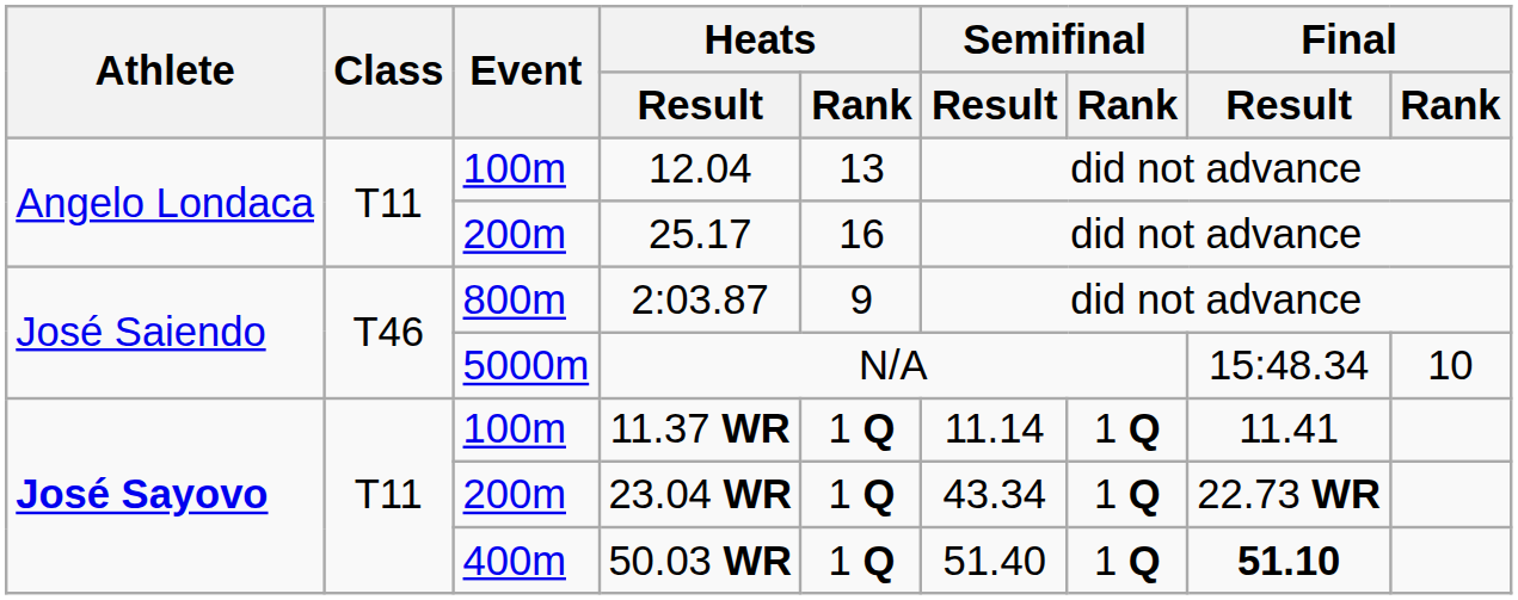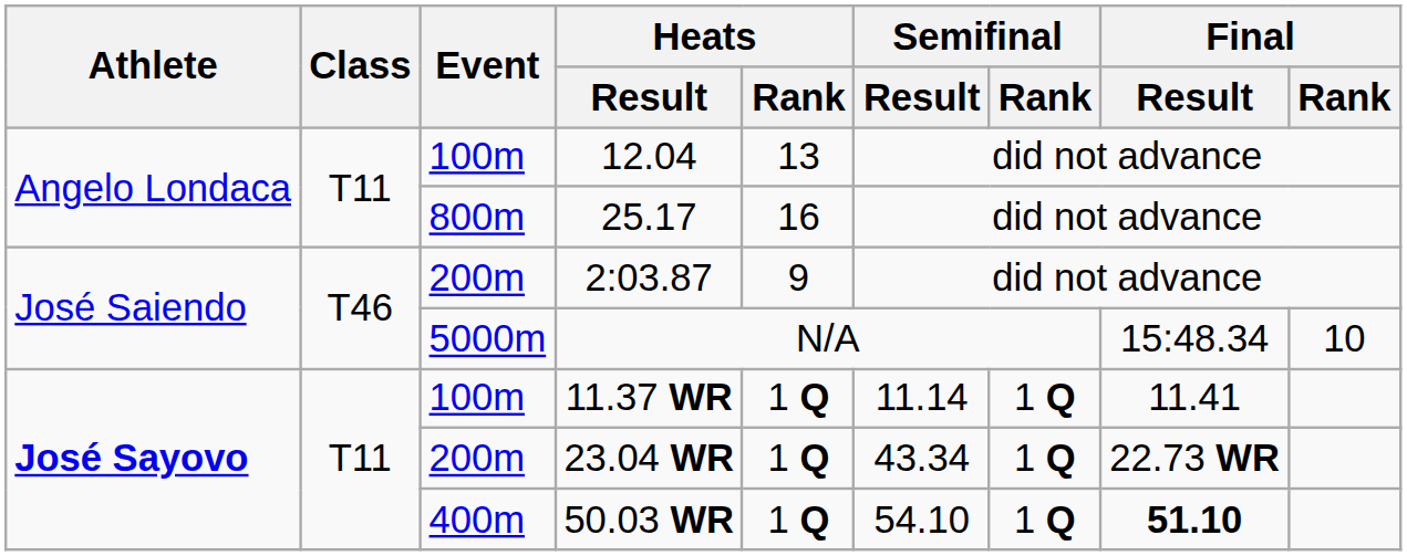 <table class=wikitable style="font-size:90%">
 <tr>
 <th rowspan="2">Athlete</th>
 <th rowspan="2">Class</th>
 <th rowspan="2">Event</th>
 <th colspan="2">Heats</th>
 <th colspan="2">Semifinal</th>
 <th colspan="2">Final</th>
 </tr>
 <tr>
 <th>Result</th>
 <th>Rank</th>
 <th>Result</th>
 <th>Rank</th>
 <th>Result</th>
 <th>Rank</th>
 </tr>
 <tr>
 <td rowspan="2"><a href='#'>Angelo Londaca</a></td>
 <td rowspan="2" style="text-align:center;">T11</td>
 <td><a href='#'>100m</a></td>
 <td style="text-align:center;">12.04</td>
 <td style="text-align:center;">13</td>
 <td style="text-align:center;" colspan="4">did not advance</td>
 </tr>
 <tr>
-<td><a href='#'>200m</a></td>
+<td><a href='#'>800m</a></td>
 <td style="text-align:center;">25.17</td>
 <td style="text-align:center;">16</td>
 <td style="text-align:center;" colspan="4">did not advance</td>
 </tr>
 <tr>
 <td rowspan="2"><a href='#'>José Saiendo</a></td>
 <td rowspan="2" style="text-align:center;">T46</td>
-<td><a href='#'>800m</a></td>
+<td><a href='#'>200m</a></td>
 <td style="text-align:center;">2:03.87</td>
 <td style="text-align:center;">9</td>
 <td style="text-align:center;" colspan="4">did not advance</td>
 </tr>
 <tr>
 <td><a href='#'>5000m</a></td>
 <td style="text-align:center;" colspan="4">N/A</td>
 <td style="text-align:center;">15:48.34</td>
 <td style="text-align:center;">10</td>
 </tr>
 <tr>
 <td rowspan="3"><strong><a href='#'>José Sayovo</a></strong></td>
 <td rowspan="3" style="text-align:center;">T11</td>
 <td><a href='#'>100m</a></td>
 <td style="text-align:center;">11.37 <strong>WR</strong></td>
 <td style="text-align:center;">1 <strong>Q</strong></td>
 <td style="text-align:center;">11.14</td>
 <td style="text-align:center;">1 <strong>Q</strong></td>
 <td style="text-align:center;">11.41</td>
 <td style="text-align:center;"></td>
 </tr>
 <tr>
 <td><a href='#'>200m</a></td>
 <td style="text-align:center;">23.04 <strong>WR</strong></td>
 <td style="text-align:center;">1 <strong>Q</strong></td>
 <td style="text-align:center;">43.34</td>
 <td style="text-align:center;">1 <strong>Q</strong></td>
 <td style="text-align:center;">22.73 <strong>WR</strong></td>
 <td style="text-align:center;"></td>
 </tr>
 <tr>
 <td><a href='#'>400m</a></td>
 <td style="text-align:center;">50.03 <strong>WR</strong></td>
 <td style="text-align:center;">1 <strong>Q</strong></td>
-<td style="text-align:center;">51.40</td>
+<td style="text-align:center;">54.10</td>
 <td style="text-align:center;">1 <strong>Q</strong></td>
 <td style="text-align:center;"><strong>51.10</strong></td>
 <td style="text-align:center;"></td>
 </tr>
 </table>
